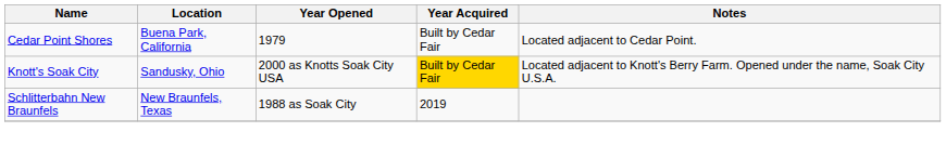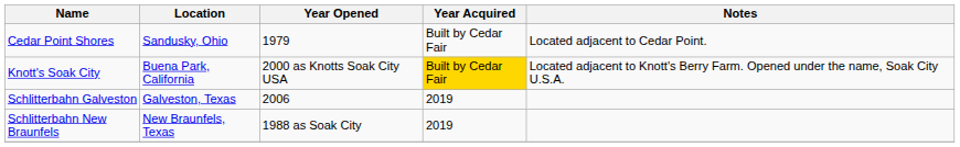 <table class="wikitable sortable">
 <tr>
 <th style="width:170px;">Name</th>
 <th style="width:150px;">Location</th>
 <th>Year Opened</th>
 <th>Year Acquired</th>
 <th>Notes</th>
 </tr>
 <tr>
 <td><a href='#'>Cedar Point Shores</a></td>
-<td><a href='#'>Buena Park, California</a></td>
+<td><a href='#'>Sandusky, Ohio</a></td>
 <td>1979</td>
 <td>Built by Cedar Fair</td>
 <td>Located adjacent to Cedar Point.</td>
 </tr>
 <tr>
 <td><a href='#'>Knott's Soak City</a></td>
-<td><a href='#'>Sandusky, Ohio</a></td>
+<td><a href='#'>Buena Park, California</a></td>
 <td>2000 as Knotts Soak City USA</td>
 <td style="background: gold;">Built by Cedar Fair</td>
 <td>Located adjacent to Knott's Berry Farm. Opened under the name, Soak City U.S.A.<br></td>
+</tr>
+<tr>
+<td><a href='#'>Schlitterbahn Galveston</a></td>
+<td><a href='#'>Galveston, Texas</a></td>
+<td>2006</td>
+<td>2019 </td>
+<td></td>
 </tr>
 <tr>
 <td><a href='#'>Schlitterbahn New Braunfels</a></td>
 <td><a href='#'>New Braunfels, Texas</a></td>
 <td>1988 as Soak City</td>
 <td>2019</td>
 <td></td>
 </tr>
 <tr>
 </tr>
 </table>
